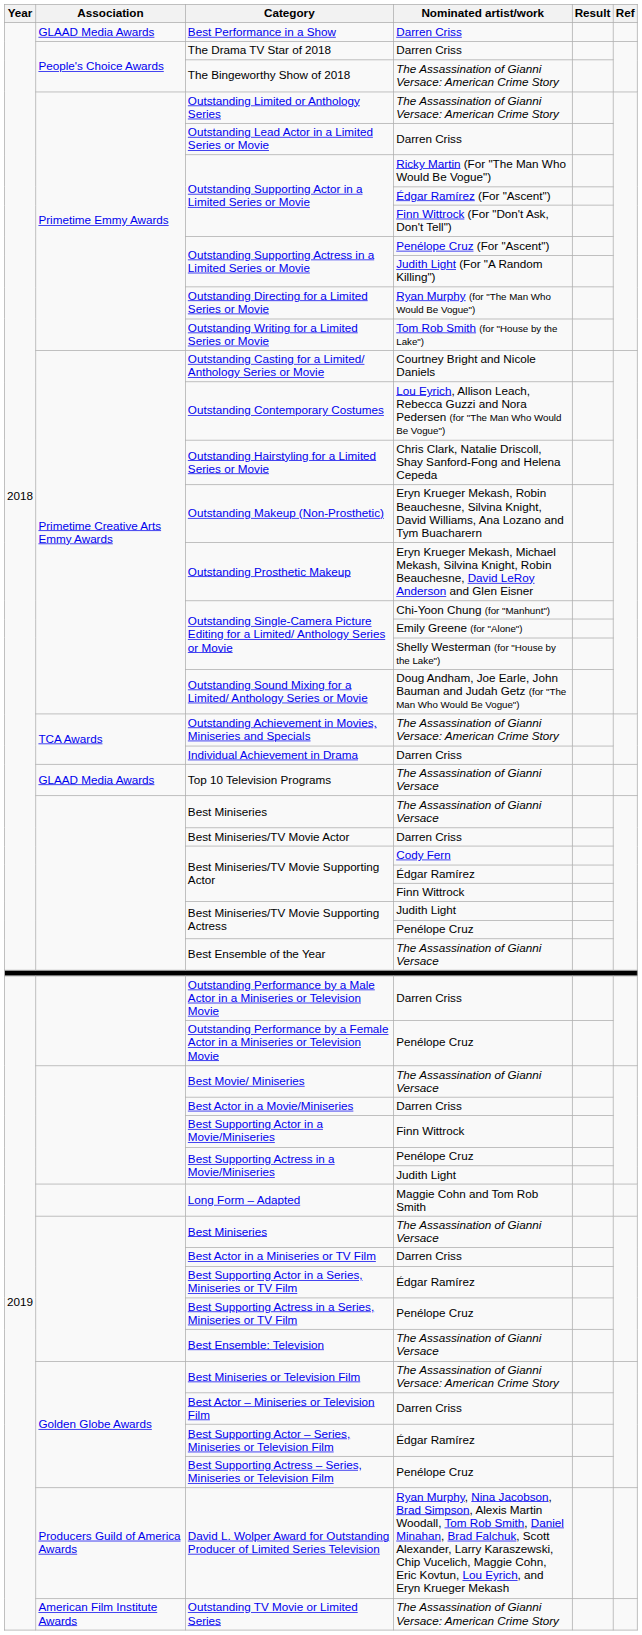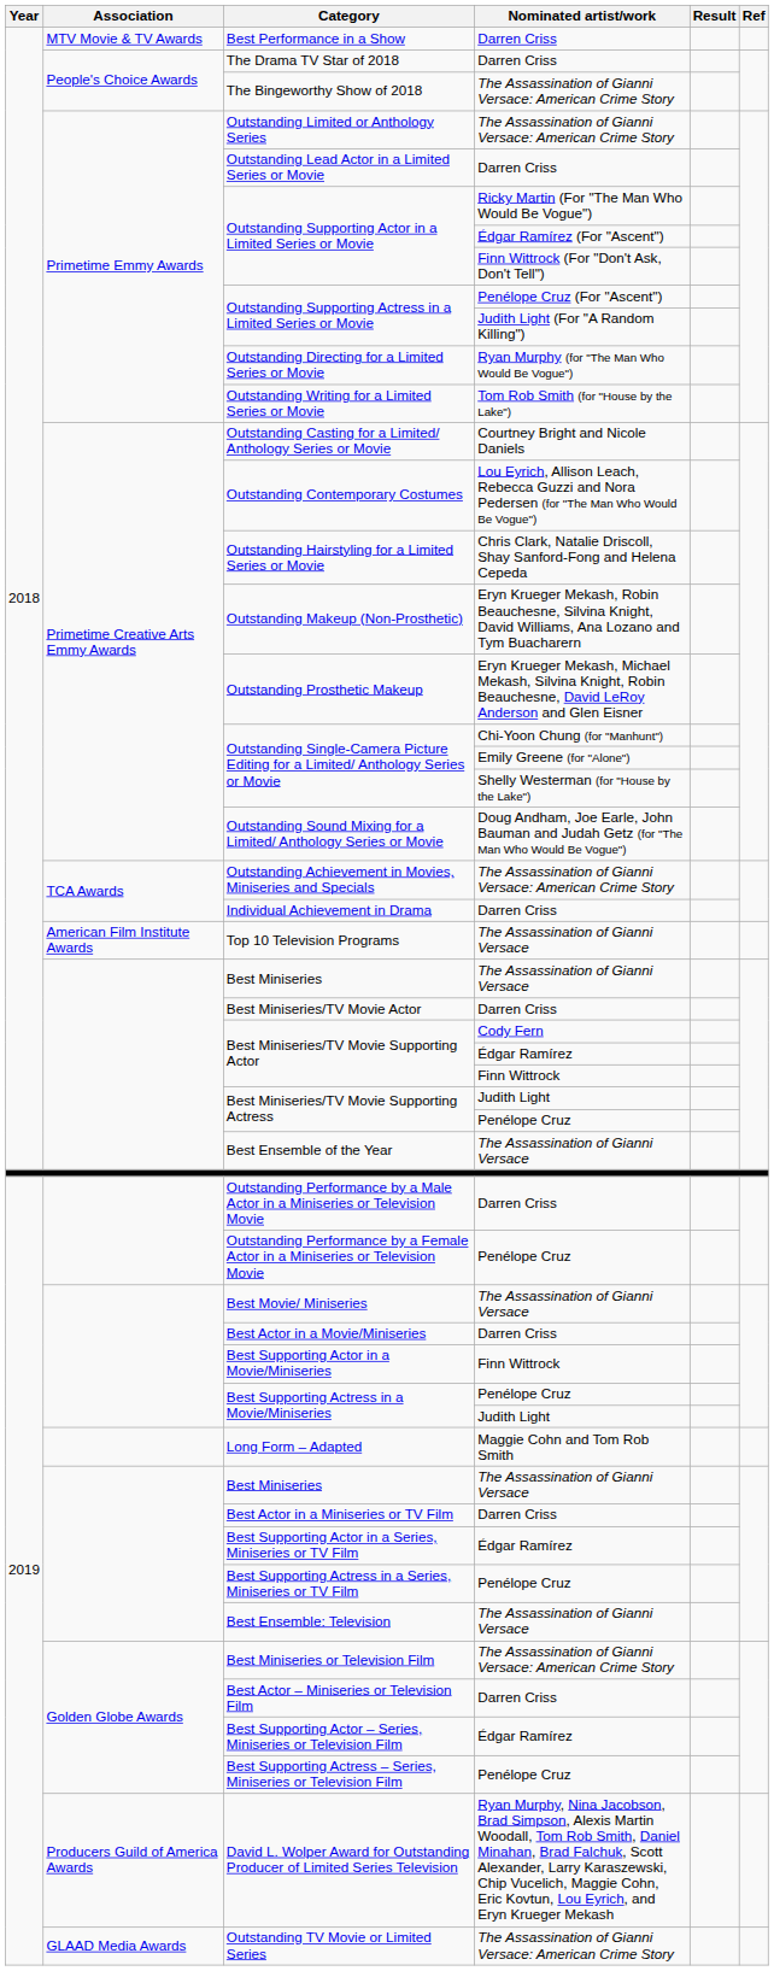 <table class="wikitable">
 <tr>
 <th style="width:04%;">Year</th>
 <th style="width:25%;">Association</th>
 <th style="width:35%;">Category</th>
 <th style="width:30%;">Nominated artist/work</th>
 <th style="width:10%;">Result</th>
 <th style="width:10%;">Ref</th>
 </tr>
 <tr>
 <td rowspan="32">2018</td>
-<td><a href='#'>GLAAD Media Awards</a></td>
+<td><a href='#'>MTV Movie & TV Awards</a></td>
 <td><a href='#'>Best Performance in a Show</a></td>
 <td><a href='#'>Darren Criss</a></td>
 <td></td>
 <td align="center"></td>
 </tr>
 <tr>
 <td rowspan="2"><a href='#'>People's Choice Awards</a></td>
 <td>The Drama TV Star of 2018</td>
 <td>Darren Criss</td>
 <td></td>
 <td rowspan="2" align="center"></td>
 </tr>
 <tr>
 <td>The Bingeworthy Show of 2018</td>
 <td><em>The Assassination of Gianni Versace: American Crime Story</em></td>
 <td></td>
 </tr>
 <tr>
 <td rowspan="9"><a href='#'>Primetime Emmy Awards</a></td>
 <td><a href='#'>Outstanding Limited or Anthology Series</a></td>
 <td><em>The Assassination of Gianni Versace: American Crime Story</em></td>
 <td></td>
 <td align="center" rowspan="9"></td>
 </tr>
 <tr>
 <td><a href='#'>Outstanding Lead Actor in a Limited Series or Movie</a></td>
 <td>Darren Criss</td>
 <td></td>
 </tr>
 <tr>
 <td rowspan="3"><a href='#'>Outstanding Supporting Actor in a Limited Series or Movie</a></td>
 <td><a href='#'>Ricky Martin</a> (For "The Man Who Would Be Vogue")</td>
 <td></td>
 </tr>
 <tr>
 <td><a href='#'>Édgar Ramírez</a> (For "Ascent")</td>
 <td></td>
 </tr>
 <tr>
 <td><a href='#'>Finn Wittrock</a> (For "Don't Ask, Don't Tell")</td>
 <td></td>
 </tr>
 <tr>
 <td rowspan="2"><a href='#'>Outstanding Supporting Actress in a Limited Series or Movie</a></td>
 <td><a href='#'>Penélope Cruz</a> (For "Ascent")</td>
 <td></td>
 </tr>
 <tr>
 <td><a href='#'>Judith Light</a> (For "A Random Killing")</td>
 <td></td>
 </tr>
 <tr>
 <td><a href='#'>Outstanding Directing for a Limited Series or Movie</a></td>
 <td><a href='#'>Ryan Murphy</a> <small>(for "The Man Who Would Be Vogue")</small></td>
 <td></td>
 </tr>
 <tr>
 <td><a href='#'>Outstanding Writing for a Limited Series or Movie</a></td>
 <td><a href='#'>Tom Rob Smith</a> <small>(for "House by the Lake")</small></td>
 <td></td>
 </tr>
 <tr>
 <td rowspan="9"><a href='#'>Primetime Creative Arts Emmy Awards</a></td>
 <td><a href='#'>Outstanding Casting for a Limited/ Anthology Series or Movie</a></td>
 <td>Courtney Bright and Nicole Daniels</td>
 <td></td>
 <td align="center" rowspan="9"></td>
 </tr>
 <tr>
 <td><a href='#'>Outstanding Contemporary Costumes</a></td>
 <td><a href='#'>Lou Eyrich</a>, Allison Leach, Rebecca Guzzi and Nora Pedersen <small>(for "The Man Who Would Be Vogue")</small></td>
 <td></td>
 </tr>
 <tr>
 <td><a href='#'>Outstanding Hairstyling for a Limited Series or Movie</a></td>
 <td>Chris Clark, Natalie Driscoll, Shay Sanford-Fong and Helena Cepeda</td>
 <td></td>
 </tr>
 <tr>
 <td><a href='#'>Outstanding Makeup  (Non-Prosthetic)</a></td>
 <td>Eryn Krueger Mekash, Robin Beauchesne, Silvina Knight, David Williams, Ana Lozano and Tym Buacharern</td>
 <td></td>
 </tr>
 <tr>
 <td><a href='#'>Outstanding Prosthetic Makeup</a></td>
 <td>Eryn Krueger Mekash, Michael Mekash, Silvina Knight, Robin Beauchesne, <a href='#'>David LeRoy Anderson</a> and Glen Eisner</td>
 <td></td>
 </tr>
 <tr>
 <td rowspan="3"><a href='#'>Outstanding Single-Camera Picture Editing for a Limited/ Anthology Series or Movie</a></td>
 <td>Chi-Yoon Chung <small>(for "Manhunt")</small></td>
 <td></td>
 </tr>
 <tr>
 <td>Emily Greene <small>(for "Alone")</small></td>
 <td></td>
 </tr>
 <tr>
 <td>Shelly Westerman <small>(for "House by the Lake")</small></td>
 <td></td>
 </tr>
 <tr>
 <td><a href='#'>Outstanding Sound Mixing for a Limited/ Anthology Series or Movie</a></td>
 <td>Doug Andham, Joe Earle, John Bauman and Judah Getz <small>(for "The Man Who Would Be Vogue")</small></td>
 <td></td>
 </tr>
 <tr>
 <td rowspan=2><a href='#'>TCA Awards</a></td>
 <td><a href='#'>Outstanding Achievement in Movies, Miniseries and Specials</a></td>
 <td><em>The Assassination of Gianni Versace: American Crime Story</em></td>
 <td></td>
 <td align="center" rowspan="2"></td>
 </tr>
 <tr>
 <td><a href='#'>Individual Achievement in Drama</a></td>
 <td>Darren Criss</td>
 <td></td>
 </tr>
 <tr>
-<td><a href='#'>GLAAD Media Awards</a></td>
+<td><a href='#'>American Film Institute Awards</a></td>
 <td>Top 10 Television Programs</td>
 <td><em>The Assassination of Gianni Versace</em></td>
 <td></td>
 <td align="center"></td>
 </tr>
 <tr>
 <td rowspan="8"></td>
 <td>Best Miniseries</td>
 <td><em>The Assassination of Gianni Versace</em></td>
 <td></td>
 <td align="center" rowspan="8"></td>
 </tr>
 <tr>
 <td>Best Miniseries/TV Movie Actor</td>
 <td>Darren Criss</td>
 <td></td>
 </tr>
 <tr>
 <td rowspan="3">Best Miniseries/TV Movie Supporting Actor</td>
 <td><a href='#'>Cody Fern</a></td>
 <td></td>
 </tr>
 <tr>
 <td>Édgar Ramírez</td>
 <td></td>
 </tr>
 <tr>
 <td>Finn Wittrock</td>
 <td></td>
 </tr>
 <tr>
 <td rowspan="2">Best Miniseries/TV Movie Supporting Actress</td>
 <td>Judith Light</td>
 <td></td>
 </tr>
 <tr>
 <td>Penélope Cruz</td>
 <td></td>
 </tr>
 <tr>
 <td>Best Ensemble of the Year</td>
 <td><em>The Assassination of Gianni Versace</em></td>
 <td></td>
 </tr>
 <tr>
 <th colspan="6" style="background:#000"></th>
 </tr>
 <tr>
 <td rowspan="19">2019</td>
 <td rowspan="2"></td>
 <td><a href='#'>Outstanding Performance by a Male Actor in a Miniseries or Television Movie</a></td>
 <td>Darren Criss</td>
 <td></td>
 <td align="center" rowspan="2"></td>
 </tr>
 <tr>
 <td><a href='#'>Outstanding Performance by a Female Actor in a Miniseries or Television Movie</a></td>
 <td>Penélope Cruz</td>
 <td></td>
 </tr>
 <tr>
 <td rowspan="5"></td>
 <td><a href='#'>Best Movie/ Miniseries</a></td>
 <td><em>The Assassination of Gianni Versace</em></td>
 <td></td>
 <td align="center" rowspan="5"></td>
 </tr>
 <tr>
 <td><a href='#'>Best Actor in a Movie/Miniseries</a></td>
 <td>Darren Criss</td>
 <td></td>
 </tr>
 <tr>
 <td><a href='#'>Best Supporting Actor in a Movie/Miniseries</a></td>
 <td>Finn Wittrock</td>
 <td></td>
 </tr>
 <tr>
 <td rowspan="2"><a href='#'>Best Supporting Actress in a Movie/Miniseries</a></td>
 <td>Penélope Cruz</td>
 <td></td>
 </tr>
 <tr>
 <td>Judith Light</td>
 <td></td>
 </tr>
 <tr>
 <td></td>
 <td><a href='#'>Long Form – Adapted</a></td>
 <td>Maggie Cohn and Tom Rob Smith</td>
 <td></td>
 <td align="center"></td>
 </tr>
 <tr>
 <td rowspan="5"></td>
 <td><a href='#'>Best Miniseries</a></td>
 <td><em>The Assassination of Gianni Versace</em></td>
 <td></td>
 <td align="center" rowspan="5"></td>
 </tr>
 <tr>
 <td><a href='#'>Best Actor in a Miniseries or TV Film</a></td>
 <td>Darren Criss</td>
 <td></td>
 </tr>
 <tr>
 <td><a href='#'>Best Supporting Actor in a Series, Miniseries or TV Film</a></td>
 <td>Édgar Ramírez</td>
 <td></td>
 </tr>
 <tr>
 <td><a href='#'>Best Supporting Actress in a Series, Miniseries or TV Film</a></td>
 <td>Penélope Cruz</td>
 <td></td>
 </tr>
 <tr>
 <td><a href='#'>Best Ensemble: Television</a></td>
 <td><em>The Assassination of Gianni Versace</em></td>
 <td></td>
 </tr>
 <tr>
 <td rowspan="4"><a href='#'>Golden Globe Awards</a></td>
 <td><a href='#'>Best Miniseries or Television Film</a></td>
 <td><em>The Assassination of Gianni Versace: American Crime Story</em></td>
 <td></td>
 <td rowspan="4" align="center"></td>
 </tr>
 <tr>
 <td><a href='#'>Best Actor – Miniseries or Television Film</a></td>
 <td>Darren Criss</td>
 <td></td>
 </tr>
 <tr>
 <td><a href='#'>Best Supporting Actor – Series, Miniseries or Television Film</a></td>
 <td>Édgar Ramírez</td>
 <td></td>
 </tr>
 <tr>
 <td><a href='#'>Best Supporting Actress – Series, Miniseries or Television Film</a></td>
 <td>Penélope Cruz</td>
 <td></td>
 </tr>
 <tr>
 <td><a href='#'>Producers Guild of America Awards</a></td>
 <td><a href='#'>David L. Wolper Award for Outstanding Producer of Limited Series Television</a></td>
 <td><a href='#'>Ryan Murphy</a>, <a href='#'>Nina Jacobson</a>, <a href='#'>Brad Simpson</a>, Alexis Martin Woodall, <a href='#'>Tom Rob Smith</a>, <a href='#'>Daniel Minahan</a>, <a href='#'>Brad Falchuk</a>, Scott Alexander, Larry Karaszewski, Chip Vucelich, Maggie Cohn, Eric Kovtun, <a href='#'>Lou Eyrich</a>, and Eryn Krueger Mekash</td>
 <td></td>
 <td></td>
 </tr>
 <tr>
-<td><a href='#'>American Film Institute Awards</a></td>
+<td><a href='#'>GLAAD Media Awards</a></td>
 <td><a href='#'>Outstanding TV Movie or Limited Series</a></td>
 <td><em>The Assassination of Gianni Versace: American Crime Story</em></td>
 <td></td>
 <td align="center"></td>
 </tr>
 </table>
